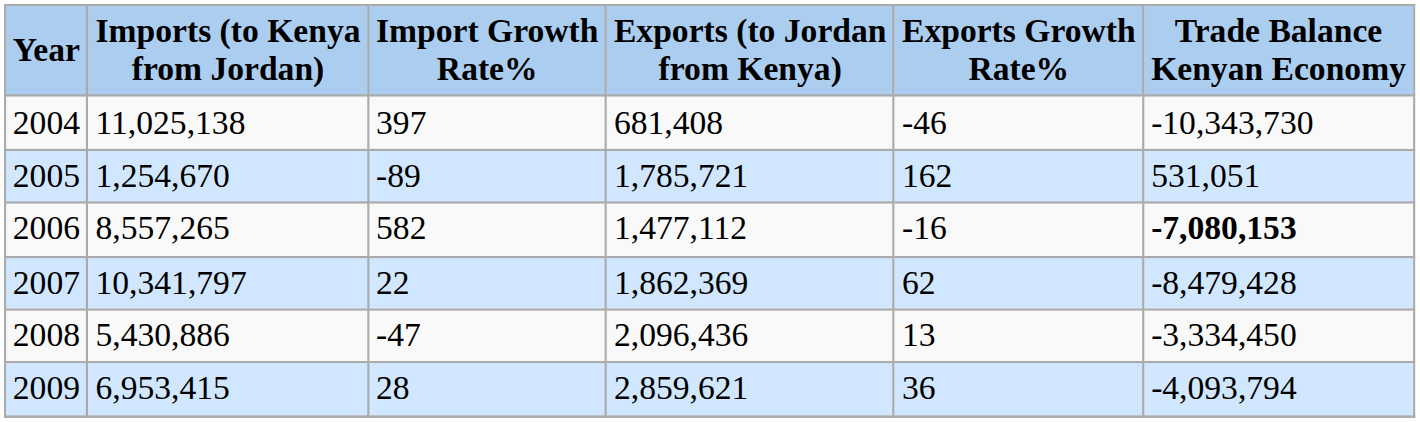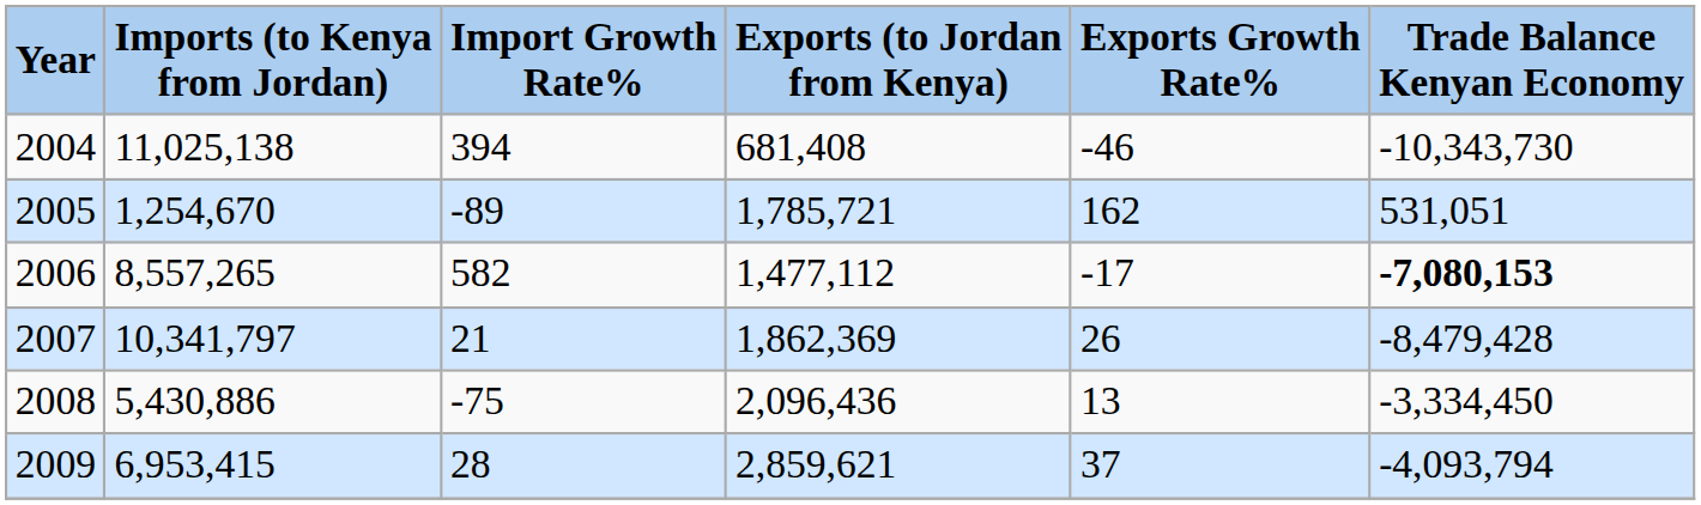 <table class="wikitable sortable">
 <tr ---->
 <th style="color: black; background-color: #ABCDEF">Year</th>
 <th style="color: black; background-color: #ABCDEF">Imports (to Kenya<br>from Jordan)</th>
 <th style="color: black; background-color: #ABCDEF">Import Growth<br>Rate%</th>
 <th style="color: black; background-color: #ABCDEF">Exports (to Jordan<br>from Kenya)</th>
 <th style="color: black; background-color: #ABCDEF">Exports Growth<br>Rate%</th>
 <th style="color: black; background-color: #ABCDEF">Trade Balance<br>Kenyan Economy</th>
 </tr>
 <tr>
 <td>2004</td>
 <td align=left>11,025,138</td>
-<td>397</td>
+<td>394</td>
 <td>681,408</td>
 <td>-46</td>
 <td>-10,343,730</td>
 </tr>
 <tr bgcolor="#D0E7FF">
 <td>2005</td>
 <td align=left>1,254,670</td>
 <td>-89</td>
 <td>1,785,721</td>
 <td>162</td>
 <td>531,051</td>
 </tr>
 <tr>
 <td>2006</td>
 <td align=left>8,557,265</td>
 <td>582</td>
 <td>1,477,112</td>
-<td>-16</td>
+<td>-17</td>
 <td><strong>-7,080,153</strong></td>
 </tr>
 <tr bgcolor="#D0E7FF">
 <td>2007</td>
 <td align=left>10,341,797</td>
-<td>22</td>
+<td>21</td>
 <td>1,862,369</td>
-<td>62</td>
+<td>26</td>
 <td>-8,479,428</td>
 </tr>
 <tr>
 <td>2008</td>
 <td align=left>5,430,886</td>
-<td>-47</td>
+<td>-75</td>
 <td>2,096,436</td>
 <td>13</td>
 <td>-3,334,450</td>
 </tr>
 <tr bgcolor="#D0E7FF">
 <td>2009</td>
 <td align=left>6,953,415</td>
 <td>28</td>
 <td>2,859,621</td>
-<td>36</td>
+<td>37</td>
 <td>-4,093,794</td>
 </tr>
 <tr>
 </tr>
 </table>
